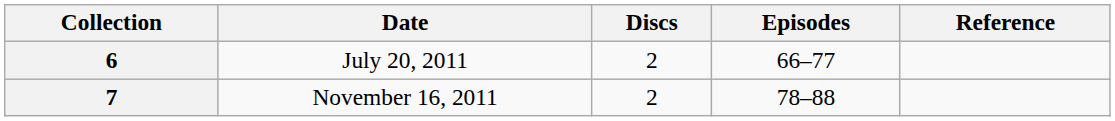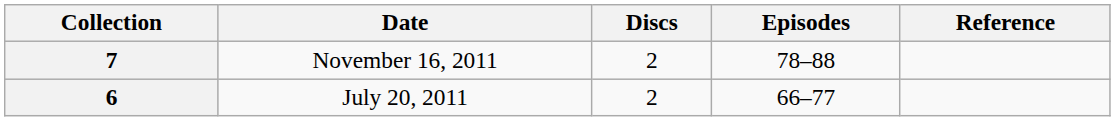 <table class="wikitable" style="text-align: center; width: 60%;">
 <tr>
 <th scope="col" 175px;>Collection</th>
 <th scope="col" 125px;>Date</th>
 <th scope="col">Discs</th>
 <th scope="col">Episodes</th>
 <th scope="col">Reference</th>
 </tr>
 <tr>
+<th scope="row">7</th>
+<td>November 16, 2011</td>
+<td>2</td>
+<td>78–88</td>
+<td></td>
+</tr>
+<tr>
 <th scope="row">6</th>
 <td>July 20, 2011</td>
 <td>2</td>
 <td>66–77</td>
 <td></td>
 </tr>
-<tr>
-<th scope="row">7</th>
-<td>November 16, 2011</td>
-<td>2</td>
-<td>78–88</td>
-<td></td>
-</tr>
 </table>
